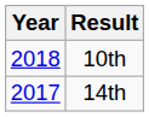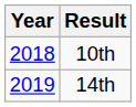 <table class="wikitable" style="text-align:center">
 <tr>
 <th>Year</th>
 <th>Result</th>
 </tr>
 <tr>
 <td><a href='#'>2018</a></td>
 <td>10th</td>
 </tr>
 <tr>
-<td><a href='#'>2017</a></td>
+<td><a href='#'>2019</a></td>
 <td>14th</td>
 </tr>
 </table>
